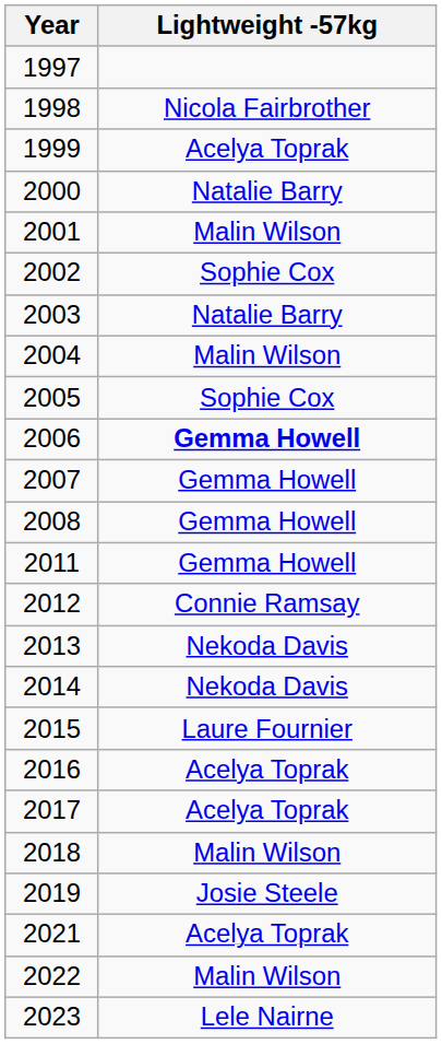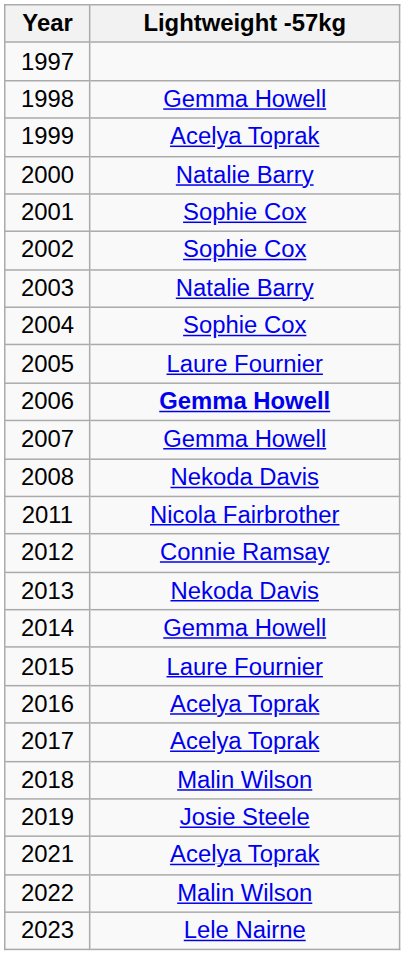 <table class="wikitable" style="text-align:center">
 <tr>
 <th width=50>Year</th>
 <th width=200>Lightweight -57kg</th>
 </tr>
 <tr>
 <td>1997</td>
 <td></td>
 </tr>
 <tr>
 <td>1998</td>
-<td><a href='#'>Nicola Fairbrother</a></td>
+<td><a href='#'>Gemma Howell</a></td>
 </tr>
 <tr>
 <td>1999</td>
 <td><a href='#'>Acelya Toprak</a></td>
 </tr>
 <tr>
 <td>2000</td>
 <td><a href='#'>Natalie Barry</a></td>
 </tr>
 <tr>
 <td>2001</td>
-<td><a href='#'>Malin Wilson</a></td>
+<td><a href='#'>Sophie Cox</a></td>
 </tr>
 <tr>
 <td>2002</td>
 <td><a href='#'>Sophie Cox</a></td>
 </tr>
 <tr>
 <td>2003</td>
 <td><a href='#'>Natalie Barry</a></td>
 </tr>
 <tr>
 <td>2004</td>
-<td><a href='#'>Malin Wilson</a></td>
+<td><a href='#'>Sophie Cox</a></td>
 </tr>
 <tr>
 <td>2005</td>
-<td><a href='#'>Sophie Cox</a></td>
+<td><a href='#'>Laure Fournier</a></td>
 </tr>
 <tr>
 <td>2006</td>
 <td><strong><a href='#'>Gemma Howell</a></strong></td>
 </tr>
 <tr>
 <td>2007</td>
 <td><a href='#'>Gemma Howell</a></td>
 </tr>
 <tr>
 <td>2008</td>
-<td><a href='#'>Gemma Howell</a></td>
+<td><a href='#'>Nekoda Davis</a></td>
 </tr>
 <tr>
 <td>2011</td>
-<td><a href='#'>Gemma Howell</a></td>
+<td><a href='#'>Nicola Fairbrother</a></td>
 </tr>
 <tr>
 <td>2012</td>
 <td><a href='#'>Connie Ramsay</a></td>
 </tr>
 <tr>
 <td>2013</td>
 <td><a href='#'>Nekoda Davis</a></td>
 </tr>
 <tr>
 <td>2014</td>
-<td><a href='#'>Nekoda Davis</a></td>
+<td><a href='#'>Gemma Howell</a></td>
 </tr>
 <tr>
 <td>2015</td>
 <td><a href='#'>Laure Fournier</a></td>
 </tr>
 <tr>
 <td>2016</td>
 <td><a href='#'>Acelya Toprak</a></td>
 </tr>
 <tr>
 <td>2017</td>
 <td><a href='#'>Acelya Toprak</a></td>
 </tr>
 <tr>
 <td>2018</td>
 <td><a href='#'>Malin Wilson</a></td>
 </tr>
 <tr>
 <td>2019</td>
 <td><a href='#'>Josie Steele</a></td>
 </tr>
 <tr>
 <td>2021</td>
 <td><a href='#'>Acelya Toprak</a></td>
 </tr>
 <tr>
 <td>2022</td>
 <td><a href='#'>Malin Wilson</a></td>
 </tr>
 <tr>
 <td>2023</td>
 <td><a href='#'>Lele Nairne</a></td>
 </tr>
 </table>
